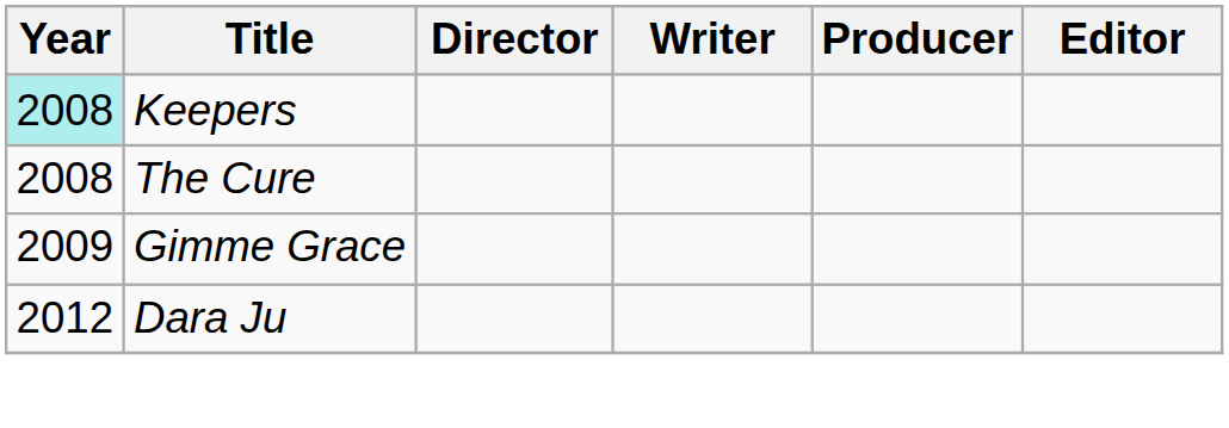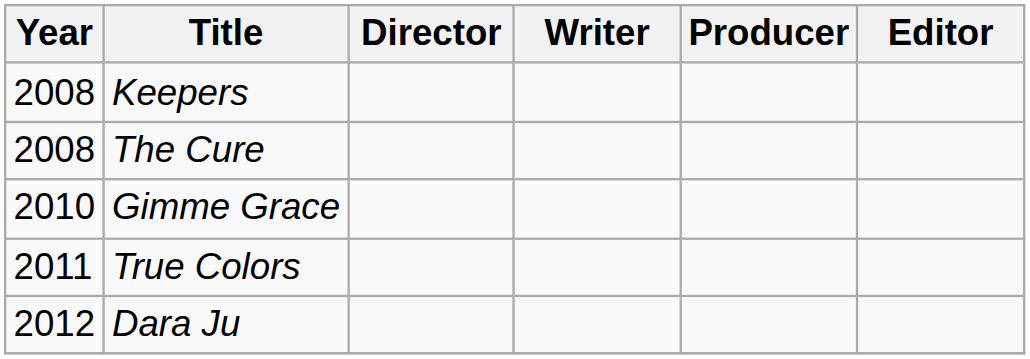 <table class="wikitable">
 <tr>
 <th>Year</th>
 <th>Title</th>
 <th width=65>Director</th>
 <th width=65>Writer</th>
 <th width=65>Producer</th>
 <th width=65>Editor</th>
 </tr>
 <tr>
-<td style="background: paleturquoise;">2008</td>
+<td>2008</td>
 <td><em>Keepers</em></td>
 <td></td>
 <td></td>
 <td></td>
 <td></td>
 </tr>
 <tr>
 <td>2008</td>
 <td><em>The Cure</em></td>
 <td></td>
 <td></td>
 <td></td>
 <td></td>
 </tr>
 <tr>
-<td>2009</td>
+<td>2010</td>
 <td><em>Gimme Grace</em></td>
+<td></td>
+<td></td>
+<td></td>
+<td></td>
+</tr>
+<tr>
+<td>2011</td>
+<td><em>True Colors</em></td>
 <td></td>
 <td></td>
 <td></td>
 <td></td>
 </tr>
 <tr>
 <td>2012</td>
 <td><em>Dara Ju</em></td>
 <td></td>
 <td></td>
 <td></td>
 <td></td>
 </tr>
 <tr>
 </tr>
 </table>
